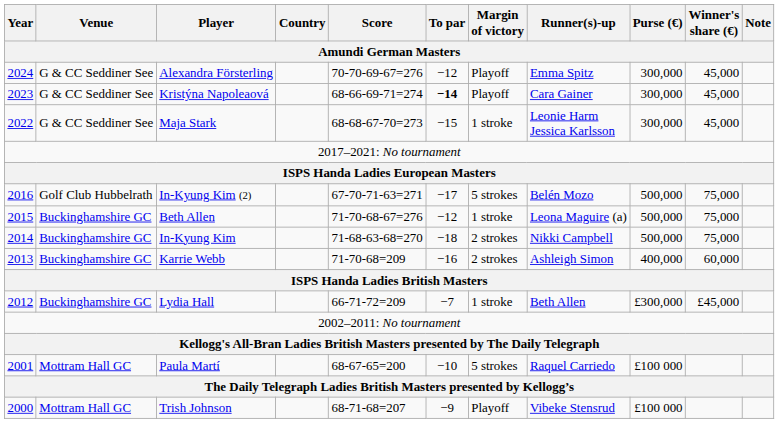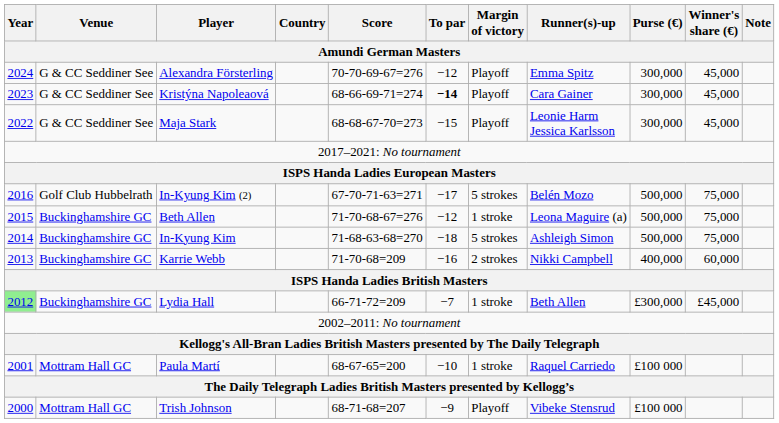 <table class=wikitable style="font-size:95%">
 <tr>
 <th>Year</th>
 <th>Venue</th>
 <th>Player</th>
 <th>Country</th>
 <th>Score</th>
 <th>To par</th>
 <th>Margin<br>of victory</th>
 <th>Runner(s)-up</th>
 <th>Purse (€)</th>
 <th>Winner's<br>share (€)</th>
 <th>Note</th>
 </tr>
 <tr>
 <th colspan=11 align=center>Amundi German Masters</th>
 </tr>
 <tr>
 <td><a href='#'>2024</a></td>
 <td>G & CC Seddiner See</td>
 <td><a href='#'>Alexandra Försterling</a></td>
 <td></td>
 <td>70-70-69-67=276</td>
 <td align=center>−12</td>
 <td>Playoff</td>
 <td> <a href='#'>Emma Spitz</a></td>
 <td align=right>300,000</td>
 <td align=right>45,000</td>
 <td></td>
 </tr>
 <tr>
 <td><a href='#'>2023</a></td>
 <td>G & CC Seddiner See</td>
 <td><a href='#'>Kristýna Napoleaová</a></td>
 <td></td>
 <td>68-66-69-71=274</td>
 <td align=center><strong>−14</strong></td>
 <td>Playoff</td>
 <td> <a href='#'>Cara Gainer</a></td>
 <td align=right>300,000</td>
 <td align=right>45,000</td>
 <td></td>
 </tr>
 <tr>
 <td><a href='#'>2022</a></td>
 <td>G & CC Seddiner See</td>
 <td><a href='#'>Maja Stark</a></td>
 <td></td>
 <td>68-68-67-70=273</td>
 <td align=center>−15</td>
-<td>1 stroke</td>
+<td>Playoff</td>
 <td> <a href='#'>Leonie Harm</a><br> <a href='#'>Jessica Karlsson</a></td>
 <td align=right>300,000</td>
 <td align=right>45,000</td>
 <td></td>
 </tr>
 <tr>
 <td colspan=11 align=center>2017–2021: <em>No tournament</em></td>
 </tr>
 <tr>
 <th colspan=11 align=center>ISPS Handa Ladies European Masters</th>
 </tr>
 <tr>
 <td><a href='#'>2016</a></td>
 <td>Golf Club Hubbelrath</td>
 <td><a href='#'>In-Kyung Kim</a> <small>(2)</small></td>
 <td></td>
 <td>67-70-71-63=271</td>
 <td align=center>−17</td>
 <td>5 strokes</td>
 <td> <a href='#'>Belén Mozo</a></td>
 <td align=right>500,000</td>
 <td align=right>75,000</td>
 <td></td>
 </tr>
 <tr>
 <td><a href='#'>2015</a></td>
 <td><a href='#'>Buckinghamshire GC</a></td>
 <td><a href='#'>Beth Allen</a></td>
 <td></td>
 <td>71-70-68-67=276</td>
 <td align=center>−12</td>
 <td>1 stroke</td>
 <td> <a href='#'>Leona Maguire</a> (a)</td>
 <td align=right>500,000</td>
 <td align=right>75,000</td>
 <td></td>
 </tr>
 <tr>
 <td><a href='#'>2014</a></td>
 <td><a href='#'>Buckinghamshire GC</a></td>
 <td><a href='#'>In-Kyung Kim</a></td>
 <td></td>
 <td>71-68-63-68=270</td>
 <td align=center>−18</td>
-<td>2 strokes</td>
-<td> <a href='#'>Nikki Campbell</a></td>
+<td>5 strokes</td>
+<td> <a href='#'>Ashleigh Simon</a></td>
 <td align=right>500,000</td>
 <td align=right>75,000</td>
 <td></td>
 </tr>
 <tr>
 <td><a href='#'>2013</a></td>
 <td><a href='#'>Buckinghamshire GC</a></td>
 <td><a href='#'>Karrie Webb</a></td>
 <td></td>
 <td>71-70-68=209</td>
 <td align=center>−16</td>
 <td>2 strokes</td>
-<td> <a href='#'>Ashleigh Simon</a></td>
+<td> <a href='#'>Nikki Campbell</a></td>
 <td align=right>400,000</td>
 <td align=right>60,000</td>
 <td></td>
 </tr>
 <tr>
 <th colspan=11 align=center>ISPS Handa Ladies British Masters</th>
 </tr>
 <tr>
-<td><a href='#'>2012</a></td>
+<td style="background: lightgreen;"><a href='#'>2012</a></td>
 <td><a href='#'>Buckinghamshire GC</a></td>
 <td><a href='#'>Lydia Hall</a></td>
 <td></td>
 <td>66-71-72=209</td>
 <td align=center>−7</td>
 <td>1 stroke</td>
 <td> <a href='#'>Beth Allen</a></td>
 <td align=right>£300,000</td>
 <td align=right>£45,000</td>
 <td></td>
 </tr>
 <tr>
 <td colspan=11 align=center>2002–2011: <em>No tournament</em></td>
 </tr>
 <tr>
 <th colspan=11 align=center>Kellogg's All-Bran Ladies British Masters presented by The Daily Telegraph</th>
 </tr>
 <tr>
 <td><a href='#'>2001</a></td>
 <td><a href='#'>Mottram Hall GC</a></td>
 <td><a href='#'>Paula Martí</a></td>
 <td></td>
 <td>68-67-65=200</td>
 <td align=center>−10</td>
-<td>5 strokes</td>
+<td>1 stroke</td>
 <td> <a href='#'>Raquel Carriedo</a></td>
 <td align=right>£100 000</td>
 <td></td>
 <td></td>
 </tr>
 <tr>
 <th colspan=11 align=center>The Daily Telegraph Ladies British Masters presented by Kellogg’s</th>
 </tr>
 <tr>
 <td><a href='#'>2000</a></td>
 <td><a href='#'>Mottram Hall GC</a></td>
 <td><a href='#'>Trish Johnson</a></td>
 <td></td>
 <td>68-71-68=207</td>
 <td align=center>−9</td>
 <td>Playoff</td>
 <td> <a href='#'>Vibeke Stensrud</a></td>
 <td align=right>£100 000</td>
 <td></td>
 <td></td>
 </tr>
 </table>
